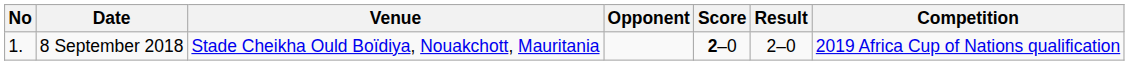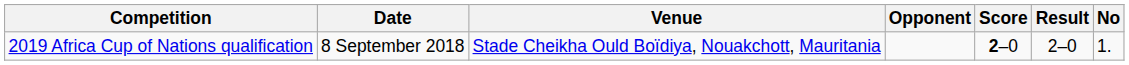 <table class="wikitable" style="font-size:100%;">
 <tr>
-<th>No</th>
+<th>Competition</th>
 <th>Date</th>
 <th>Venue</th>
 <th>Opponent</th>
 <th>Score</th>
 <th>Result</th>
-<th>Competition</th>
+<th>No</th>
 </tr>
 <tr>
-<td>1.</td>
+<td><a href='#'>2019 Africa Cup of Nations qualification</a></td>
 <td>8 September 2018</td>
 <td><a href='#'>Stade Cheikha Ould Boïdiya</a>, <a href='#'>Nouakchott</a>, <a href='#'>Mauritania</a></td>
 <td></td>
 <td align=center><strong>2</strong>–0</td>
 <td align=center>2–0</td>
-<td><a href='#'>2019 Africa Cup of Nations qualification</a></td>
+<td>1.</td>
 </tr>
 </table>
